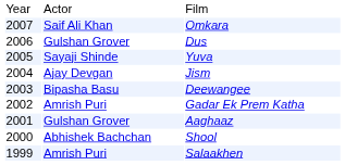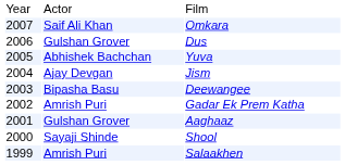 <table width="50%" border="0" cellpadding="1" cellspacing="1">
 <tr>
 <td>Year</td>
 <td>Actor</td>
 <td>Film</td>
 </tr>
 <tr style="background:#edf3fe">
 <td>2007</td>
 <td><a href='#'>Saif Ali Khan</a></td>
 <td><em><a href='#'>Omkara</a></em></td>
 </tr>
 <tr>
 <td>2006</td>
 <td><a href='#'>Gulshan Grover</a></td>
 <td><em><a href='#'>Dus</a></em></td>
 </tr>
 <tr style="background:#edf3fe">
 <td>2005</td>
-<td><a href='#'>Sayaji Shinde</a></td>
+<td><a href='#'>Abhishek Bachchan</a></td>
 <td><em><a href='#'>Yuva</a></em></td>
 </tr>
 <tr>
 <td>2004</td>
 <td><a href='#'>Ajay Devgan</a></td>
 <td><em><a href='#'>Jism</a></em></td>
 </tr>
 <tr style="background:#edf3fe">
 <td>2003</td>
 <td><a href='#'>Bipasha Basu</a></td>
 <td><em><a href='#'>Deewangee</a></em></td>
 </tr>
 <tr>
 <td>2002</td>
 <td><a href='#'>Amrish Puri</a></td>
 <td><em><a href='#'>Gadar Ek Prem Katha</a></em></td>
 </tr>
 <tr style="background:#edf3fe">
 <td>2001</td>
 <td><a href='#'>Gulshan Grover</a></td>
 <td><em><a href='#'>Aaghaaz</a></em></td>
 </tr>
 <tr>
 <td>2000</td>
-<td><a href='#'>Abhishek Bachchan</a></td>
+<td><a href='#'>Sayaji Shinde</a></td>
 <td><em><a href='#'>Shool</a></em></td>
 </tr>
 <tr style="background:#edf3fe">
 <td>1999</td>
 <td><a href='#'>Amrish Puri</a></td>
 <td><em><a href='#'>Salaakhen</a></em></td>
 </tr>
 </table>
